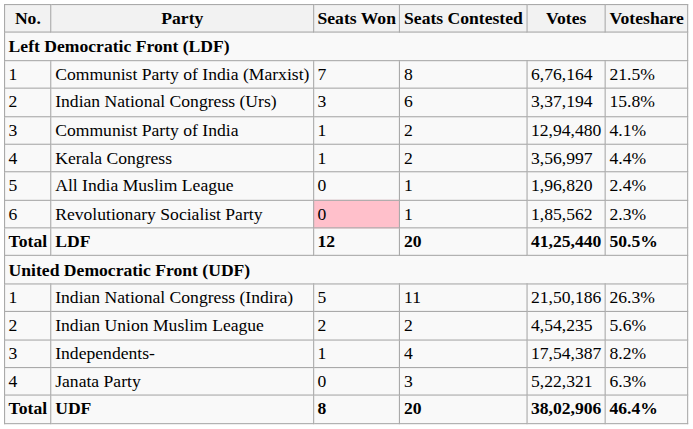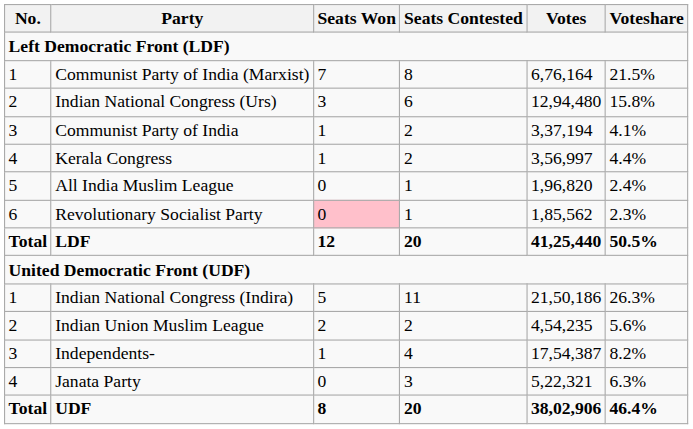 <table class="wikitable sortable">
 <tr>
 <th>No.</th>
 <th>Party</th>
 <th>Seats Won</th>
 <th>Seats Contested</th>
 <th>Votes</th>
 <th>Voteshare</th>
 </tr>
 <tr>
 <td colspan="6"><strong>Left Democratic Front (LDF)</strong></td>
 </tr>
 <tr>
 <td>1</td>
 <td>Communist Party of India (Marxist)</td>
 <td>7</td>
 <td>8</td>
 <td>6,76,164</td>
 <td>21.5%</td>
 </tr>
 <tr>
 <td>2</td>
 <td>Indian National Congress (Urs)</td>
 <td>3</td>
 <td>6</td>
-<td>3,37,194</td>
+<td>12,94,480</td>
 <td>15.8%</td>
 </tr>
 <tr>
 <td>3</td>
 <td>Communist Party of India</td>
 <td>1</td>
 <td>2</td>
-<td>12,94,480</td>
+<td>3,37,194</td>
 <td>4.1%</td>
 </tr>
 <tr>
 <td>4</td>
 <td>Kerala Congress</td>
 <td>1</td>
 <td>2</td>
 <td>3,56,997</td>
 <td>4.4%</td>
 </tr>
 <tr>
 <td>5</td>
 <td>All India Muslim League</td>
 <td>0</td>
 <td>1</td>
 <td>1,96,820</td>
 <td>2.4%</td>
 </tr>
 <tr>
 <td>6</td>
 <td>Revolutionary Socialist Party</td>
 <td style="background: pink;">0</td>
 <td>1</td>
 <td>1,85,562</td>
 <td>2.3%</td>
 </tr>
 <tr>
 <td><strong>Total</strong></td>
 <td><strong>LDF</strong></td>
 <td><strong>12</strong></td>
 <td><strong>20</strong></td>
 <td><strong>41,25,440</strong></td>
 <td><strong>50.5%</strong></td>
 </tr>
 <tr>
 <td colspan="6"><strong>United Democratic Front (UDF)</strong></td>
 </tr>
 <tr>
 <td>1</td>
 <td>Indian National Congress (Indira)</td>
 <td>5</td>
 <td>11</td>
 <td>21,50,186</td>
 <td>26.3%</td>
 </tr>
 <tr>
 <td>2</td>
 <td>Indian Union Muslim League</td>
 <td>2</td>
 <td>2</td>
 <td>4,54,235</td>
 <td>5.6%</td>
 </tr>
 <tr>
 <td>3</td>
 <td>Independents-</td>
 <td>1</td>
 <td>4</td>
 <td>17,54,387</td>
 <td>8.2%</td>
 </tr>
 <tr>
 <td>4</td>
 <td>Janata Party</td>
 <td>0</td>
 <td>3</td>
 <td>5,22,321</td>
 <td>6.3%</td>
 </tr>
 <tr>
 <td><strong>Total</strong></td>
 <td><strong>UDF</strong></td>
 <td><strong>8</strong></td>
 <td><strong>20</strong></td>
 <td><strong>38,02,906</strong></td>
 <td><strong>46.4%</strong></td>
 </tr>
 </table>
